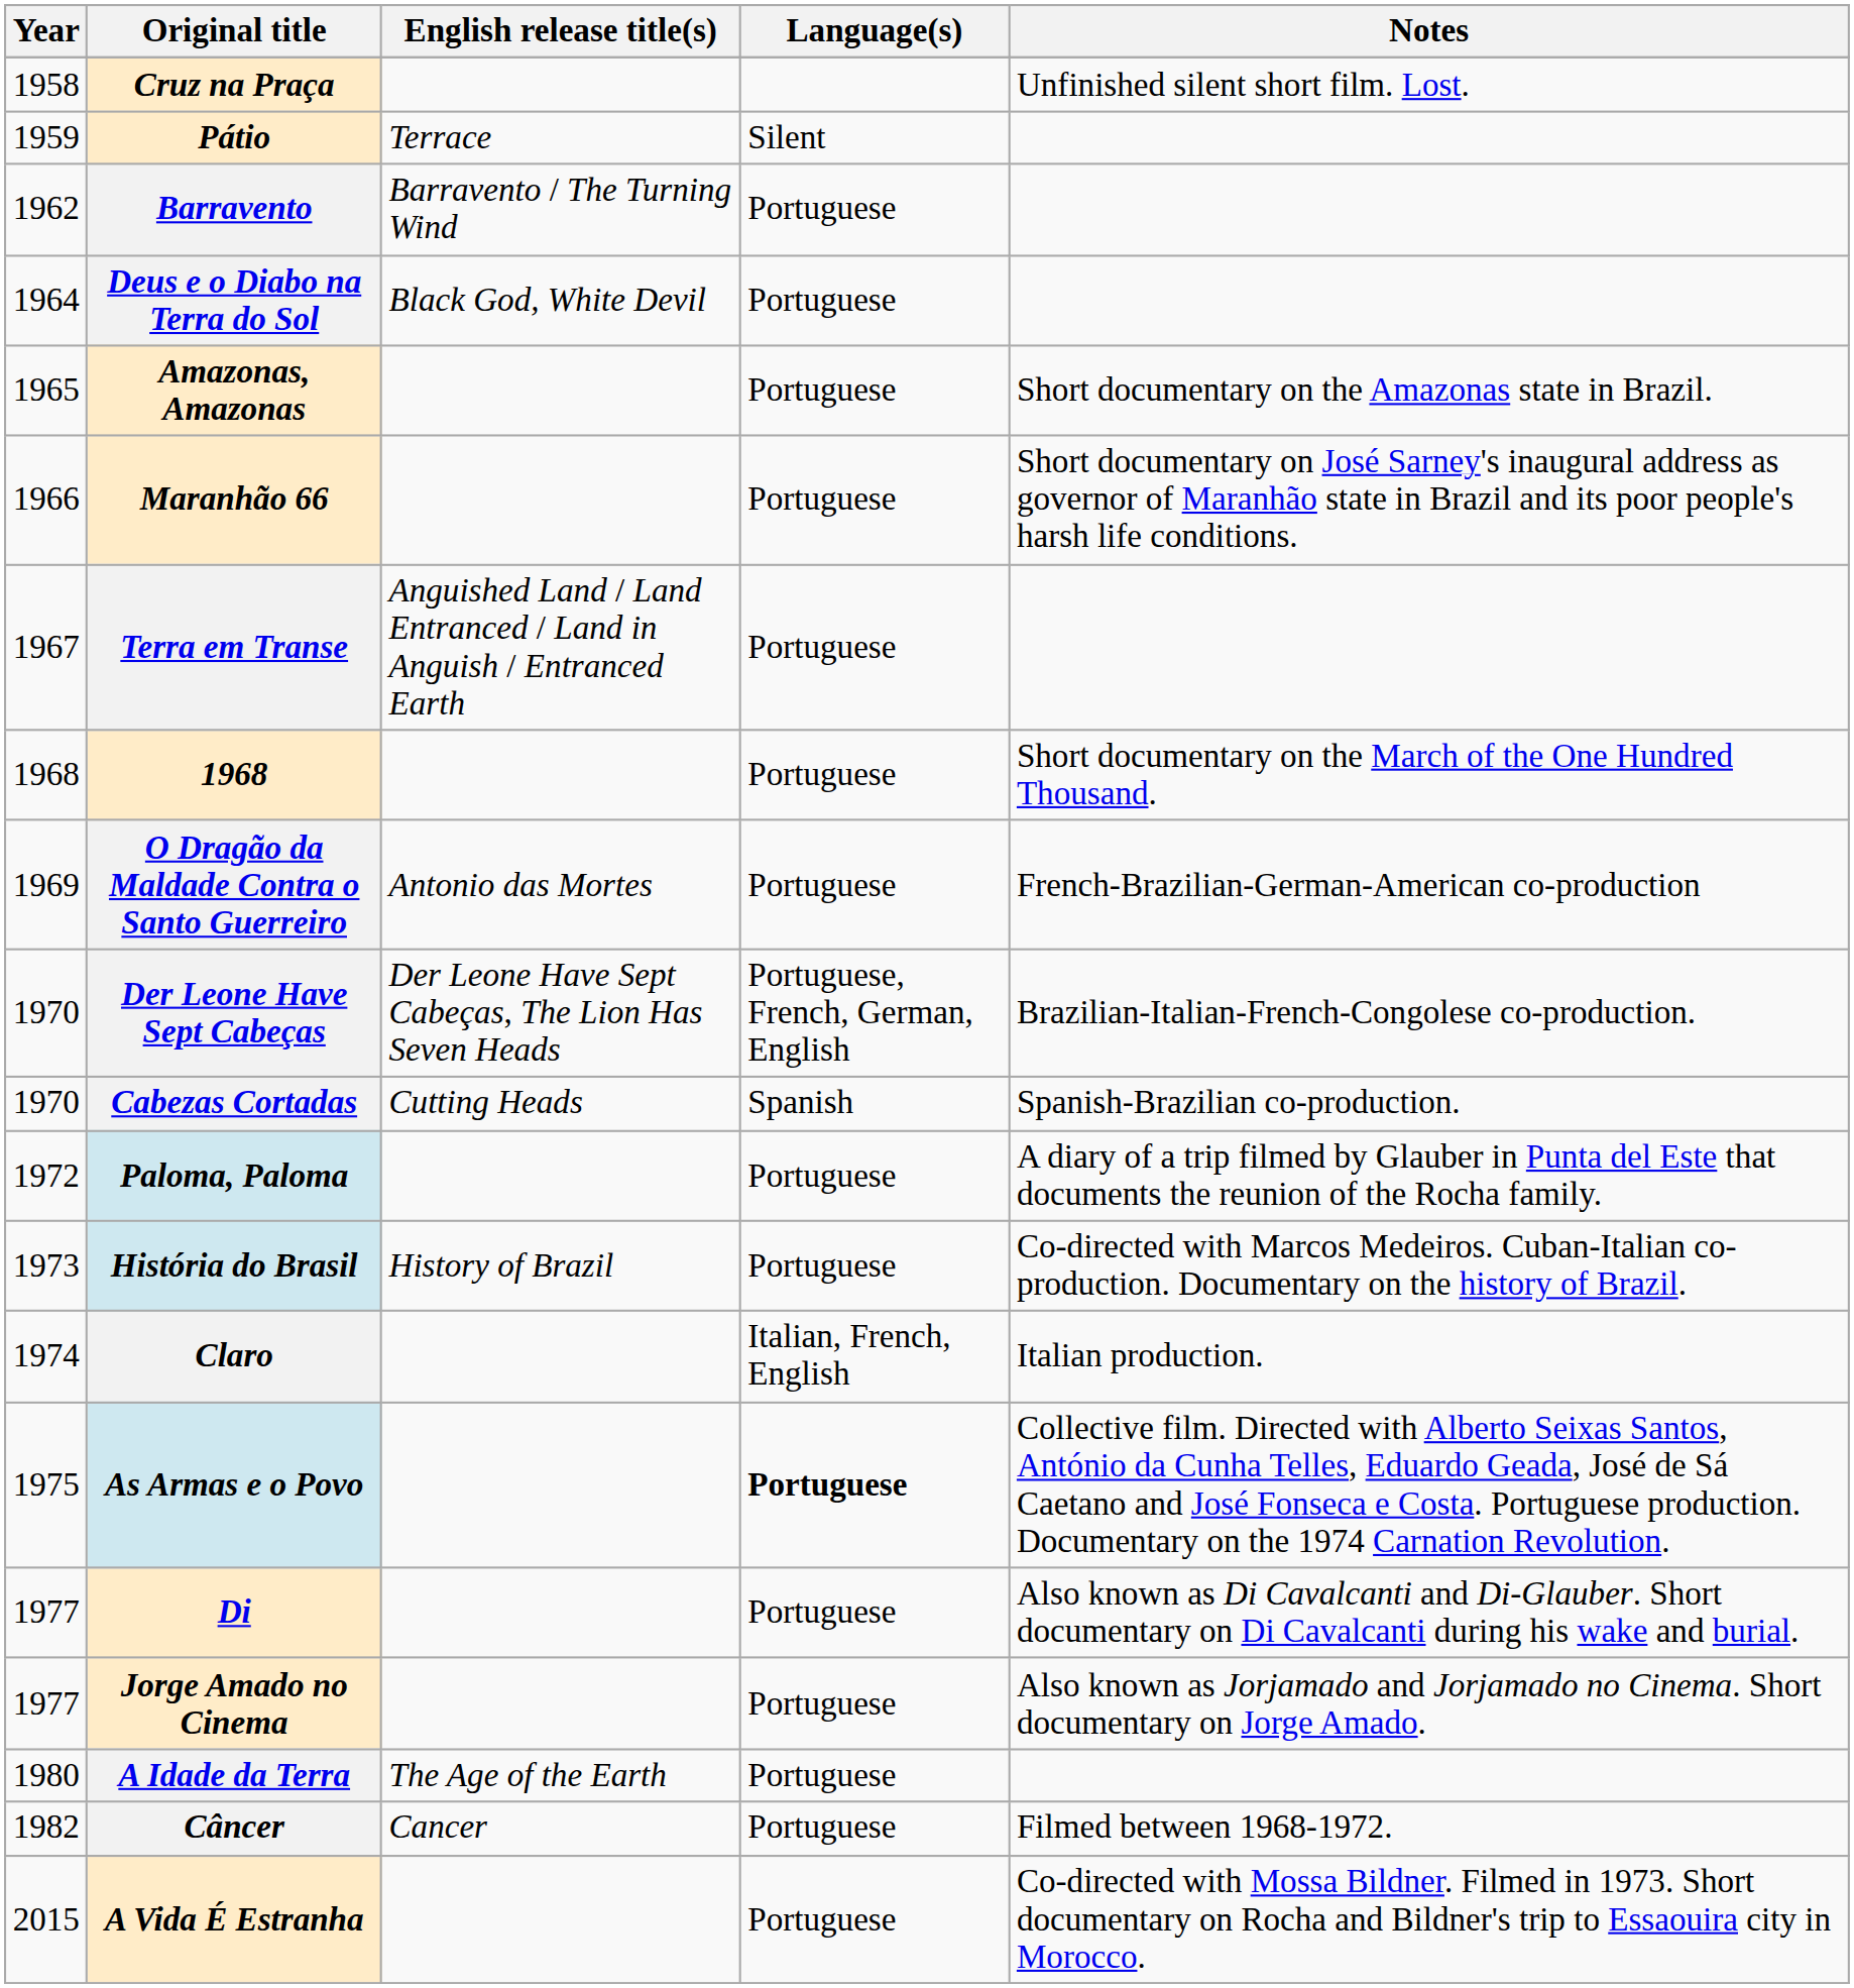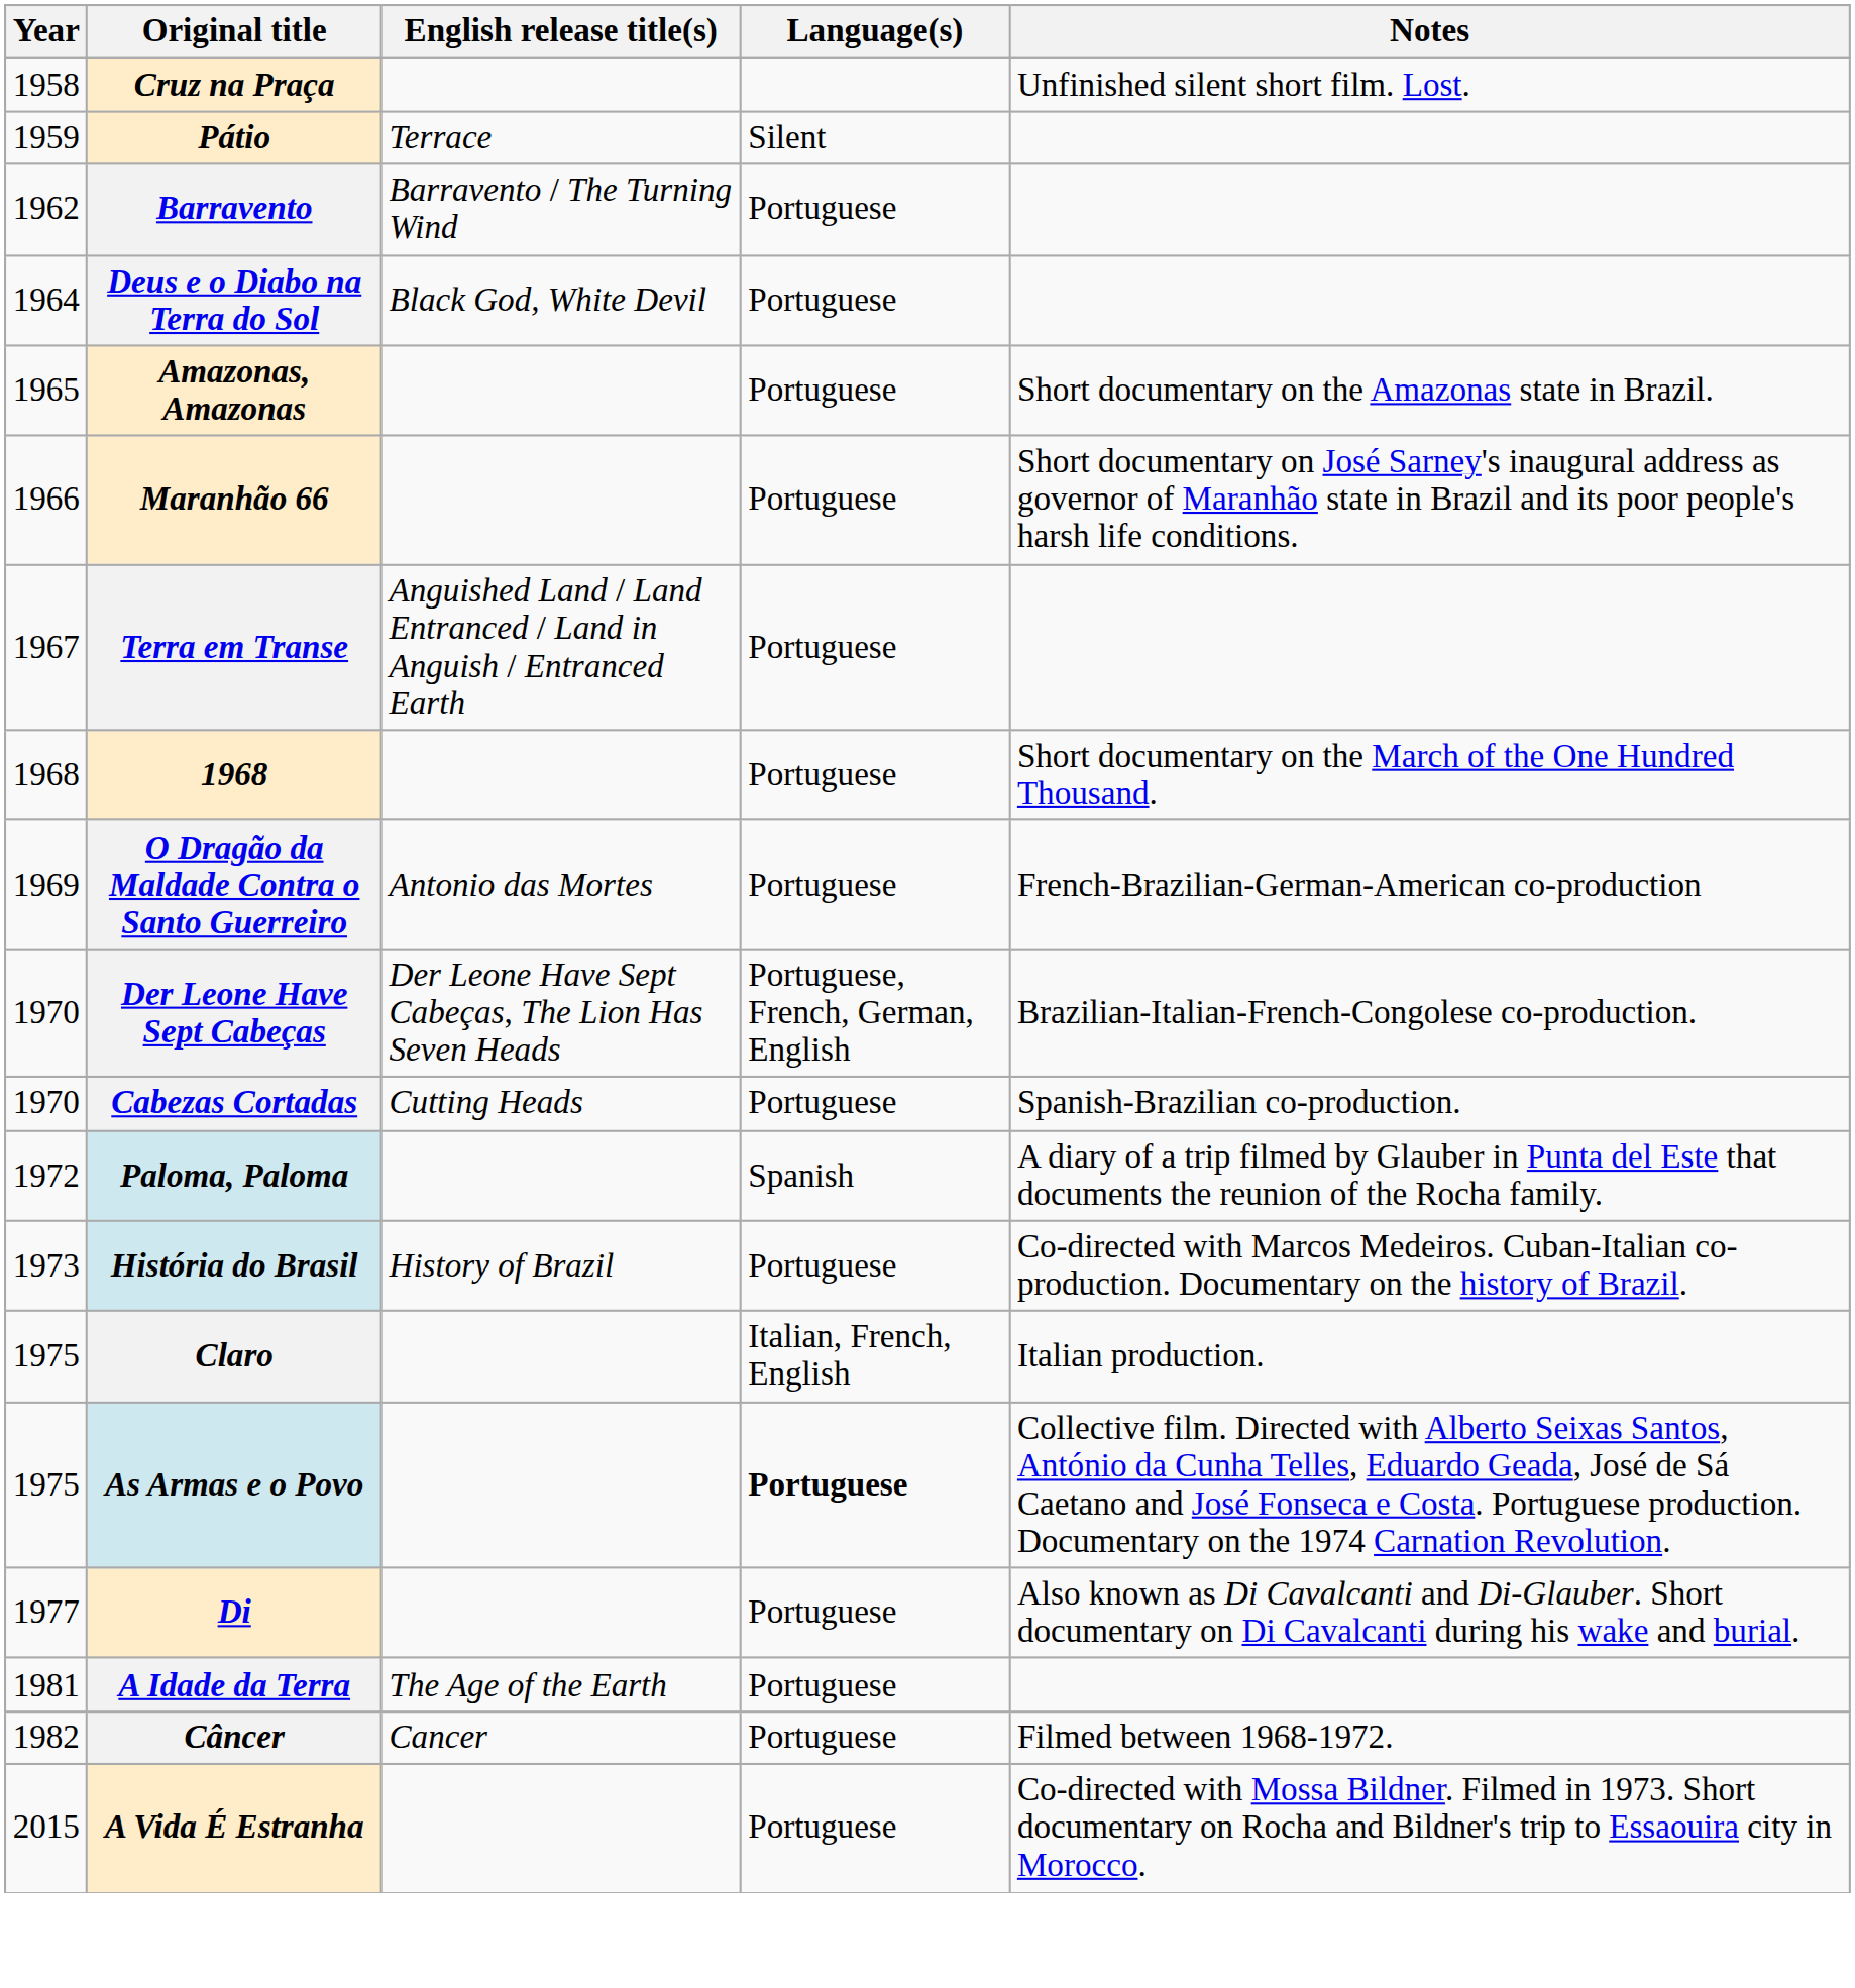 <table class="wikitable plainrowheaders sortable" style="width:100%;">
 <tr>
 <th scope="col">Year</th>
 <th scope="col">Original title</th>
 <th scope="col">English release title(s)</th>
 <th scope="col">Language(s)</th>
 <th scope="col">Notes</th>
 </tr>
 <tr>
 </tr>
 <tr>
 <td style="text-align:center;">1958</td>
 <th scope="row" style="background-color:#FFECC8;"><em>Cruz na Praça</em> </th>
 <td></td>
 <td></td>
 <td>Unfinished silent short film. <a href='#'>Lost</a>.</td>
 </tr>
 <tr>
 <td style="text-align:center;">1959</td>
 <th scope="row" style="background-color:#FFECC8;"><em>Pátio</em> </th>
 <td><em>Terrace</em></td>
 <td>Silent</td>
 <td></td>
 </tr>
 <tr>
 <td style="text-align:center;">1962</td>
 <th scope="row"><em><a href='#'>Barravento</a></em></th>
 <td><em>Barravento</em> / <em>The Turning Wind</em></td>
 <td>Portuguese</td>
 <td></td>
 </tr>
 <tr>
 <td style="text-align:center;">1964</td>
 <th scope="row"><em><a href='#'>Deus e o Diabo na Terra do Sol</a></em></th>
 <td><em>Black God, White Devil</em></td>
 <td>Portuguese</td>
 <td></td>
 </tr>
 <tr>
 <td style="text-align:center;">1965</td>
 <th scope="row" style="background-color:#FFECC8;"><em>Amazonas, Amazonas</em> </th>
 <td></td>
 <td>Portuguese</td>
 <td>Short documentary on the <a href='#'>Amazonas</a> state in Brazil.</td>
 </tr>
 <tr>
 <td style="text-align:center;">1966</td>
 <th scope="row" style="background-color:#FFECC8;"><em>Maranhão 66</em> </th>
 <td></td>
 <td>Portuguese</td>
 <td>Short documentary on <a href='#'>José Sarney</a>'s inaugural address as governor of <a href='#'>Maranhão</a> state in Brazil and its poor people's harsh life conditions.</td>
 </tr>
 <tr>
 <td style="text-align:center;">1967</td>
 <th scope="row"><em><a href='#'>Terra em Transe</a></em></th>
 <td><em>Anguished Land</em> / <em>Land Entranced</em> / <em>Land in Anguish</em> / <em>Entranced Earth</em></td>
 <td>Portuguese</td>
 <td></td>
 </tr>
 <tr>
 <td style="text-align:center;">1968</td>
 <th scope="row" style="background-color:#FFECC8;"><em>1968</em> </th>
 <td></td>
 <td>Portuguese</td>
 <td>Short documentary on the <a href='#'>March of the One Hundred Thousand</a>.</td>
 </tr>
 <tr>
 <td style="text-align:center;">1969</td>
 <th scope="row"><em><a href='#'>O Dragão da Maldade Contra o Santo Guerreiro</a></em></th>
 <td><em>Antonio das Mortes</em></td>
 <td>Portuguese</td>
 <td>French-Brazilian-German-American co-production</td>
 </tr>
 <tr>
 <td style="text-align:center;">1970</td>
 <th scope="row"><em><a href='#'>Der Leone Have Sept Cabeças</a></em></th>
 <td><em>Der Leone Have Sept Cabeças</em>, <em>The Lion Has Seven Heads</em></td>
 <td>Portuguese, French, German, English</td>
 <td>Brazilian-Italian-French-Congolese co-production.</td>
 </tr>
 <tr>
 <td style="text-align:center;">1970</td>
 <th scope="row"><em><a href='#'>Cabezas Cortadas</a></em></th>
 <td><em>Cutting Heads</em></td>
-<td>Spanish</td>
+<td>Portuguese</td>
 <td>Spanish-Brazilian co-production.</td>
 </tr>
 <tr>
 <td style="text-align:center;">1972</td>
 <th scope="row" style="background-color:#CEE8F0;"><em>Paloma, Paloma</em> </th>
 <td></td>
-<td>Portuguese</td>
+<td>Spanish</td>
 <td>A diary of a trip filmed by Glauber in <a href='#'>Punta del Este</a> that documents the reunion of the Rocha family.</td>
 </tr>
 <tr>
 <td style="text-align:center;">1973</td>
 <th scope="row" style="background-color:#CEE8F0;"><em>História do Brasil</em> </th>
 <td><em>History of Brazil</em></td>
 <td>Portuguese</td>
 <td>Co-directed with Marcos Medeiros. Cuban-Italian co-production. Documentary on the <a href='#'>history of Brazil</a>.</td>
 </tr>
 <tr>
-<td style="text-align:center;">1974</td>
+<td style="text-align:center;">1975</td>
 <th scope="row"><em>Claro</em></th>
 <td></td>
 <td>Italian, French, English</td>
 <td>Italian production.</td>
 </tr>
 <tr>
 <td style="text-align:center;">1975</td>
 <th scope="row" style="background-color:#CEE8F0;"><em>As Armas e o Povo</em> </th>
 <td></td>
 <td><strong>Portuguese</strong></td>
 <td>Collective film. Directed with <a href='#'>Alberto Seixas Santos</a>, <a href='#'>António da Cunha Telles</a>, <a href='#'>Eduardo Geada</a>, José de Sá Caetano and <a href='#'>José Fonseca e Costa</a>. Portuguese production. Documentary on the 1974 <a href='#'>Carnation Revolution</a>.</td>
 </tr>
 <tr>
 <td style="text-align:center;">1977</td>
 <th scope="row" style="background-color:#FFECC8;"><em><a href='#'>Di</a></em> </th>
 <td></td>
 <td>Portuguese</td>
 <td>Also known as <em>Di Cavalcanti</em> and <em>Di-Glauber</em>. Short documentary on <a href='#'>Di Cavalcanti</a> during his <a href='#'>wake</a> and <a href='#'>burial</a>.</td>
 </tr>
 <tr>
-<td style="text-align:center;">1977</td>
-<th scope="row" style="background-color:#FFECC8;"><em>Jorge Amado no Cinema</em> </th>
-<td></td>
-<td>Portuguese</td>
-<td>Also known as <em>Jorjamado</em> and <em>Jorjamado no Cinema</em>. Short documentary on <a href='#'>Jorge Amado</a>.</td>
-</tr>
-<tr>
-<td style="text-align:center;">1980</td>
+<td style="text-align:center;">1981</td>
 <th scope="row"><em><a href='#'>A Idade da Terra</a></em></th>
 <td><em>The Age of the Earth</em></td>
 <td>Portuguese</td>
 <td></td>
 </tr>
 <tr>
 <td style="text-align:center;">1982</td>
 <th scope="row"><em>Câncer</em></th>
 <td><em>Cancer</em></td>
 <td>Portuguese</td>
 <td>Filmed between 1968-1972.</td>
 </tr>
 <tr>
 <td style="text-align:center;">2015</td>
 <th scope="row" style="background-color:#FFECC8;"><em>A Vida É Estranha</em> </th>
 <td></td>
 <td>Portuguese</td>
 <td>Co-directed with <a href='#'>Mossa Bildner</a>. Filmed in 1973. Short documentary on Rocha and Bildner's trip to <a href='#'>Essaouira</a> city in <a href='#'>Morocco</a>.</td>
 </tr>
 <tr>
 </tr>
 </table>
